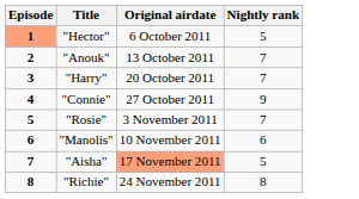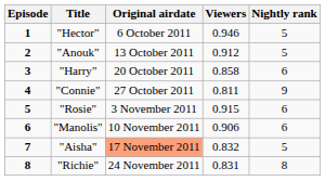 <table class="wikitable sortable">
 <tr>
 <th>Episode</th>
 <th>Title</th>
 <th>Original airdate</th>
+<th>Viewers</th>
 <th>Nightly rank</th>
 </tr>
 <tr>
-<td style="background: lightsalmon; text-align:center"><strong>1</strong></td>
+<td style="text-align:center"><strong>1</strong></td>
 <td style="text-align:center">"Hector"</td>
 <td style="text-align:center">6 October 2011</td>
+<td style="text-align:center">0.946</td>
 <td style="text-align:center">5</td>
 </tr>
 <tr>
 <td style="text-align:center"><strong>2</strong></td>
 <td style="text-align:center">"Anouk"</td>
 <td style="text-align:center">13 October 2011</td>
-<td style="text-align:center">7</td>
+<td style="text-align:center">0.912</td>
+<td style="text-align:center">5</td>
 </tr>
 <tr>
 <td style="text-align:center"><strong>3</strong></td>
 <td style="text-align:center">"Harry"</td>
 <td style="text-align:center">20 October 2011</td>
-<td style="text-align:center">7</td>
+<td style="text-align:center">0.858</td>
+<td style="text-align:center">6</td>
 </tr>
 <tr>
 <td style="text-align:center"><strong>4</strong></td>
 <td style="text-align:center">"Connie"</td>
 <td style="text-align:center">27 October 2011</td>
+<td style="text-align:center">0.811</td>
 <td style="text-align:center">9</td>
 </tr>
 <tr>
 <td style="text-align:center"><strong>5</strong></td>
 <td style="text-align:center">"Rosie"</td>
 <td style="text-align:center">3 November 2011</td>
-<td style="text-align:center">7</td>
+<td style="text-align:center">0.915</td>
+<td style="text-align:center">6</td>
 </tr>
 <tr>
 <td style="text-align:center"><strong>6</strong></td>
 <td style="text-align:center">"Manolis"</td>
 <td style="text-align:center">10 November 2011</td>
+<td style="text-align:center">0.906</td>
 <td style="text-align:center">6</td>
 </tr>
 <tr>
 <td style="text-align:center"><strong>7</strong></td>
 <td style="text-align:center">"Aisha"</td>
 <td style="background: lightsalmon; text-align:center">17 November 2011</td>
+<td style="text-align:center">0.832</td>
 <td style="text-align:center">5</td>
 </tr>
 <tr>
 <td style="text-align:center"><strong>8</strong></td>
 <td style="text-align:center">"Richie"</td>
 <td style="text-align:center">24 November 2011</td>
+<td style="text-align:center">0.831</td>
 <td style="text-align:center">8</td>
 </tr>
 </table>
